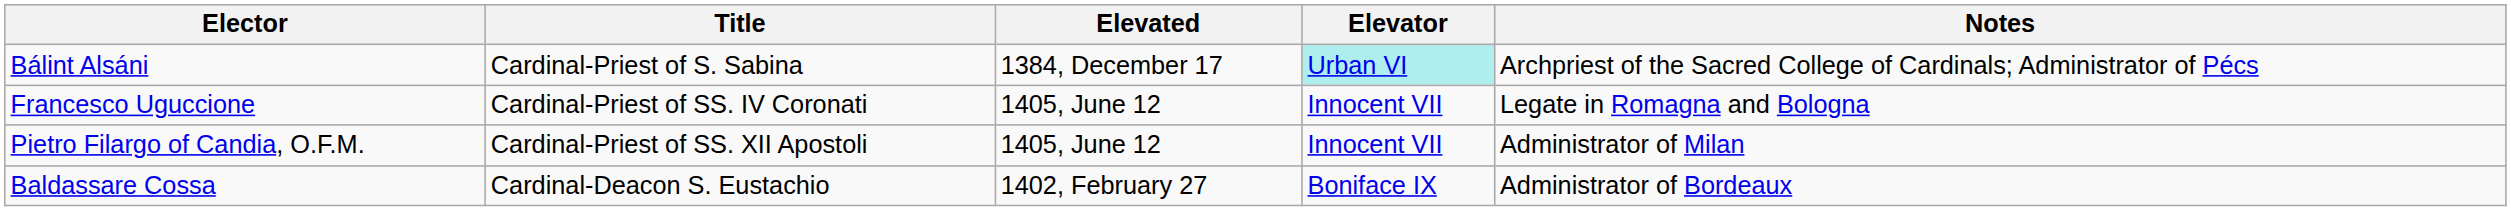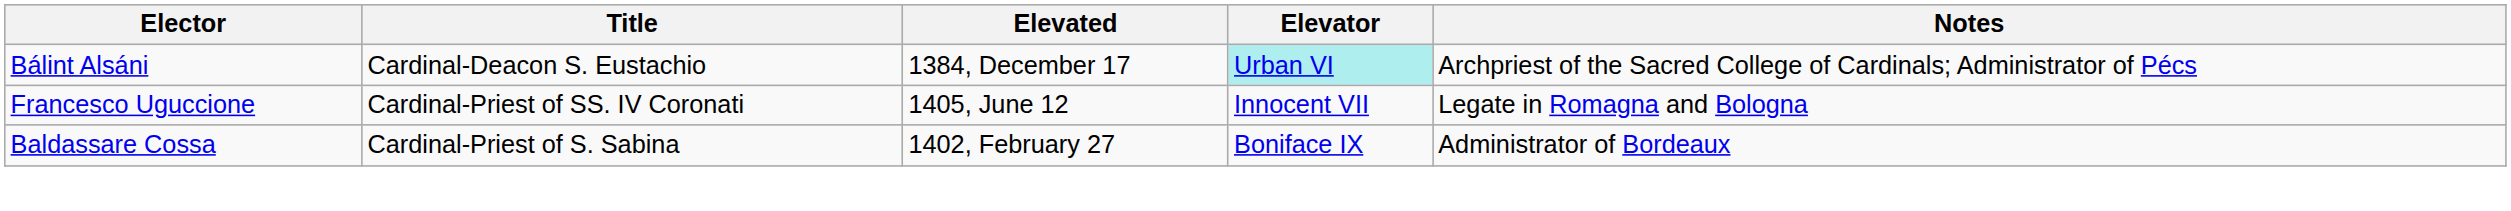 <table class="wikitable sortable" style="width:100%">
 <tr>
 <th width="*">Elector</th>
 <th width="*">Title</th>
 <th width="*">Elevated</th>
 <th width="*">Elevator</th>
 <th width="*">Notes </th>
 </tr>
 <tr valign="top">
 <td><a href='#'>Bálint Alsáni</a></td>
-<td>Cardinal-Priest of S. Sabina</td>
+<td>Cardinal-Deacon S. Eustachio</td>
 <td>1384, December 17</td>
 <td style="background: paleturquoise;"><a href='#'>Urban VI</a></td>
 <td>Archpriest of the Sacred College of Cardinals; Administrator of <a href='#'>Pécs</a></td>
 </tr>
 <tr valign="top">
 <td><a href='#'>Francesco Uguccione</a></td>
 <td>Cardinal-Priest of SS. IV Coronati</td>
 <td>1405, June 12</td>
 <td><a href='#'>Innocent VII</a></td>
 <td>Legate in <a href='#'>Romagna</a> and <a href='#'>Bologna</a></td>
 </tr>
 <tr valign="top">
-<td><a href='#'>Pietro Filargo of Candia</a>, O.F.M.</td>
-<td>Cardinal-Priest of SS. XII Apostoli</td>
-<td>1405, June 12</td>
-<td><a href='#'>Innocent VII</a></td>
-<td>Administrator of <a href='#'>Milan</a></td>
-</tr>
-<tr valign="top">
 <td><a href='#'>Baldassare Cossa</a></td>
-<td>Cardinal-Deacon S. Eustachio</td>
+<td>Cardinal-Priest of S. Sabina</td>
 <td>1402, February 27</td>
 <td><a href='#'>Boniface IX</a></td>
 <td>Administrator of <a href='#'>Bordeaux</a></td>
 </tr>
 </table>
